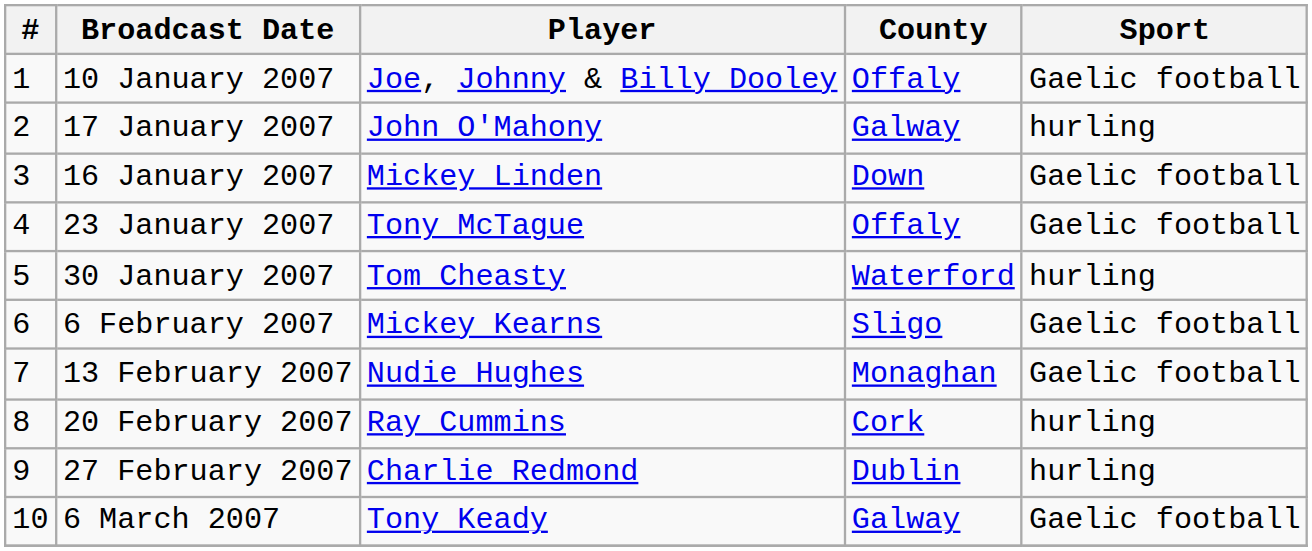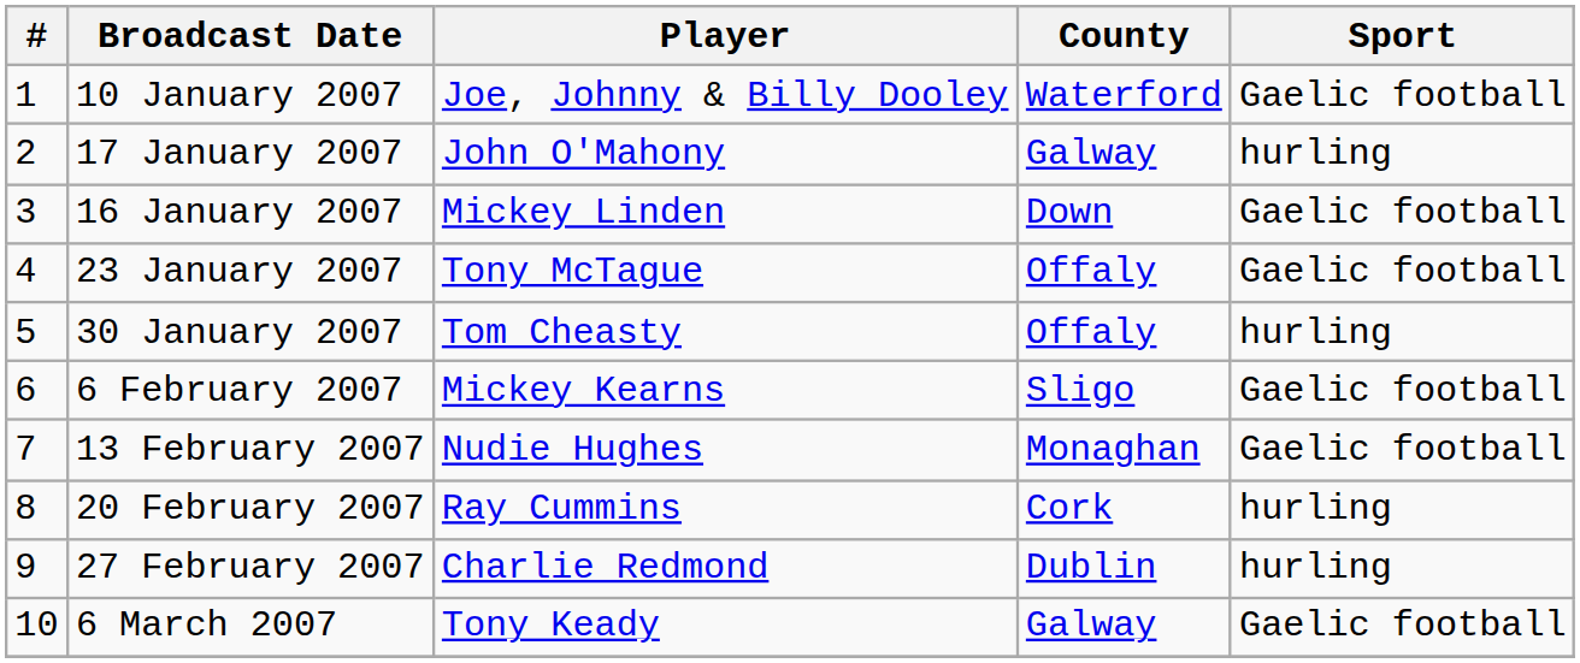 <table class="wikitable">
 <tr>
 <th>#</th>
 <th>Broadcast Date</th>
 <th>Player</th>
 <th>County</th>
 <th>Sport</th>
 </tr>
 <tr>
 <td>1</td>
 <td>10 January 2007</td>
 <td><a href='#'>Joe</a>, <a href='#'>Johnny</a> & <a href='#'>Billy Dooley</a></td>
-<td><a href='#'>Offaly</a></td>
+<td><a href='#'>Waterford</a></td>
 <td>Gaelic football</td>
 </tr>
 <tr>
 <td>2</td>
 <td>17 January 2007</td>
 <td><a href='#'>John O'Mahony</a></td>
 <td><a href='#'>Galway</a></td>
 <td>hurling</td>
 </tr>
 <tr>
 <td>3</td>
 <td>16 January 2007</td>
 <td><a href='#'>Mickey Linden</a></td>
 <td><a href='#'>Down</a></td>
 <td>Gaelic football</td>
 </tr>
 <tr>
 <td>4</td>
 <td>23 January 2007</td>
 <td><a href='#'>Tony McTague</a></td>
 <td><a href='#'>Offaly</a></td>
 <td>Gaelic football</td>
 </tr>
 <tr>
 <td>5</td>
 <td>30 January 2007</td>
 <td><a href='#'>Tom Cheasty</a></td>
-<td><a href='#'>Waterford</a></td>
+<td><a href='#'>Offaly</a></td>
 <td>hurling</td>
 </tr>
 <tr>
 <td>6</td>
 <td>6 February 2007</td>
 <td><a href='#'>Mickey Kearns</a></td>
 <td><a href='#'>Sligo</a></td>
 <td>Gaelic football</td>
 </tr>
 <tr>
 <td>7</td>
 <td>13 February 2007</td>
 <td><a href='#'>Nudie Hughes</a></td>
 <td><a href='#'>Monaghan</a></td>
 <td>Gaelic football</td>
 </tr>
 <tr>
 <td>8</td>
 <td>20 February 2007</td>
 <td><a href='#'>Ray Cummins</a></td>
 <td><a href='#'>Cork</a></td>
 <td>hurling</td>
 </tr>
 <tr>
 <td>9</td>
 <td>27 February 2007</td>
 <td><a href='#'>Charlie Redmond</a></td>
 <td><a href='#'>Dublin</a></td>
 <td>hurling</td>
 </tr>
 <tr>
 <td>10</td>
 <td>6 March 2007</td>
 <td><a href='#'>Tony Keady</a></td>
 <td><a href='#'>Galway</a></td>
 <td>Gaelic football</td>
 </tr>
 <tr>
 </tr>
 </table>
